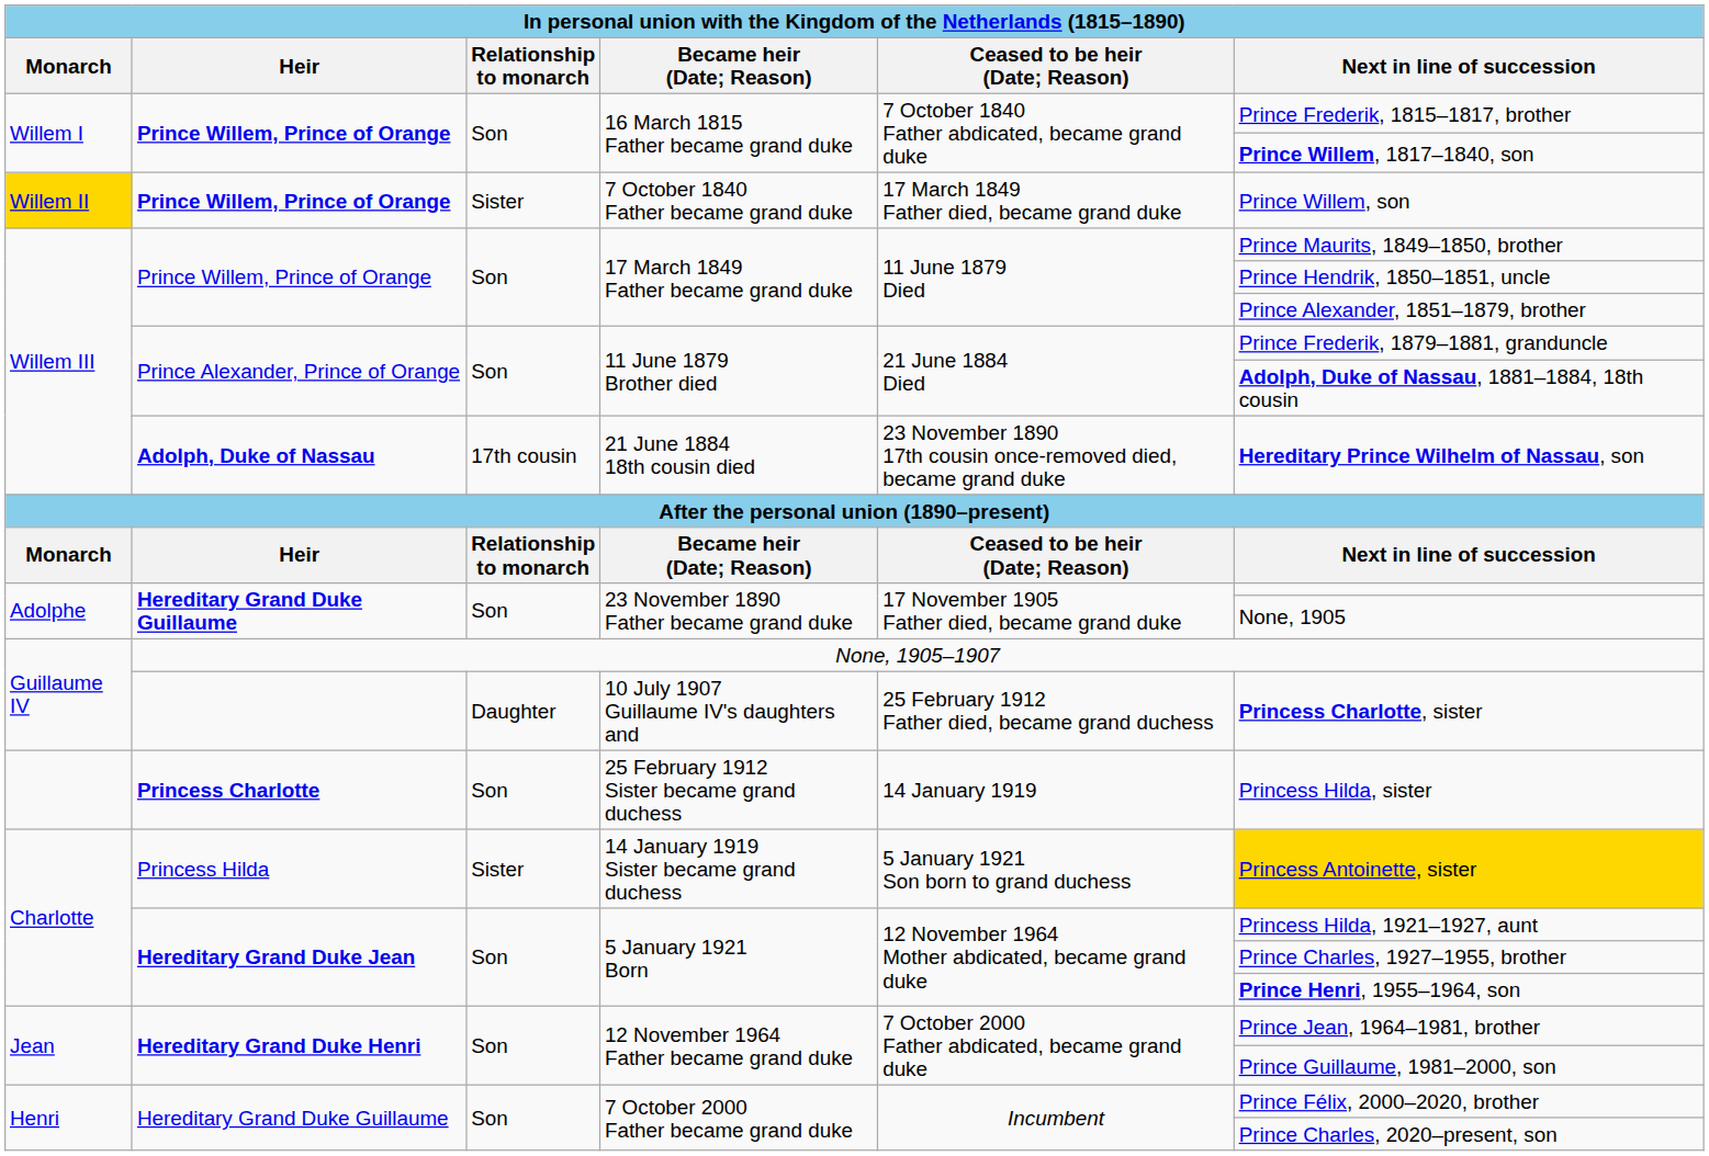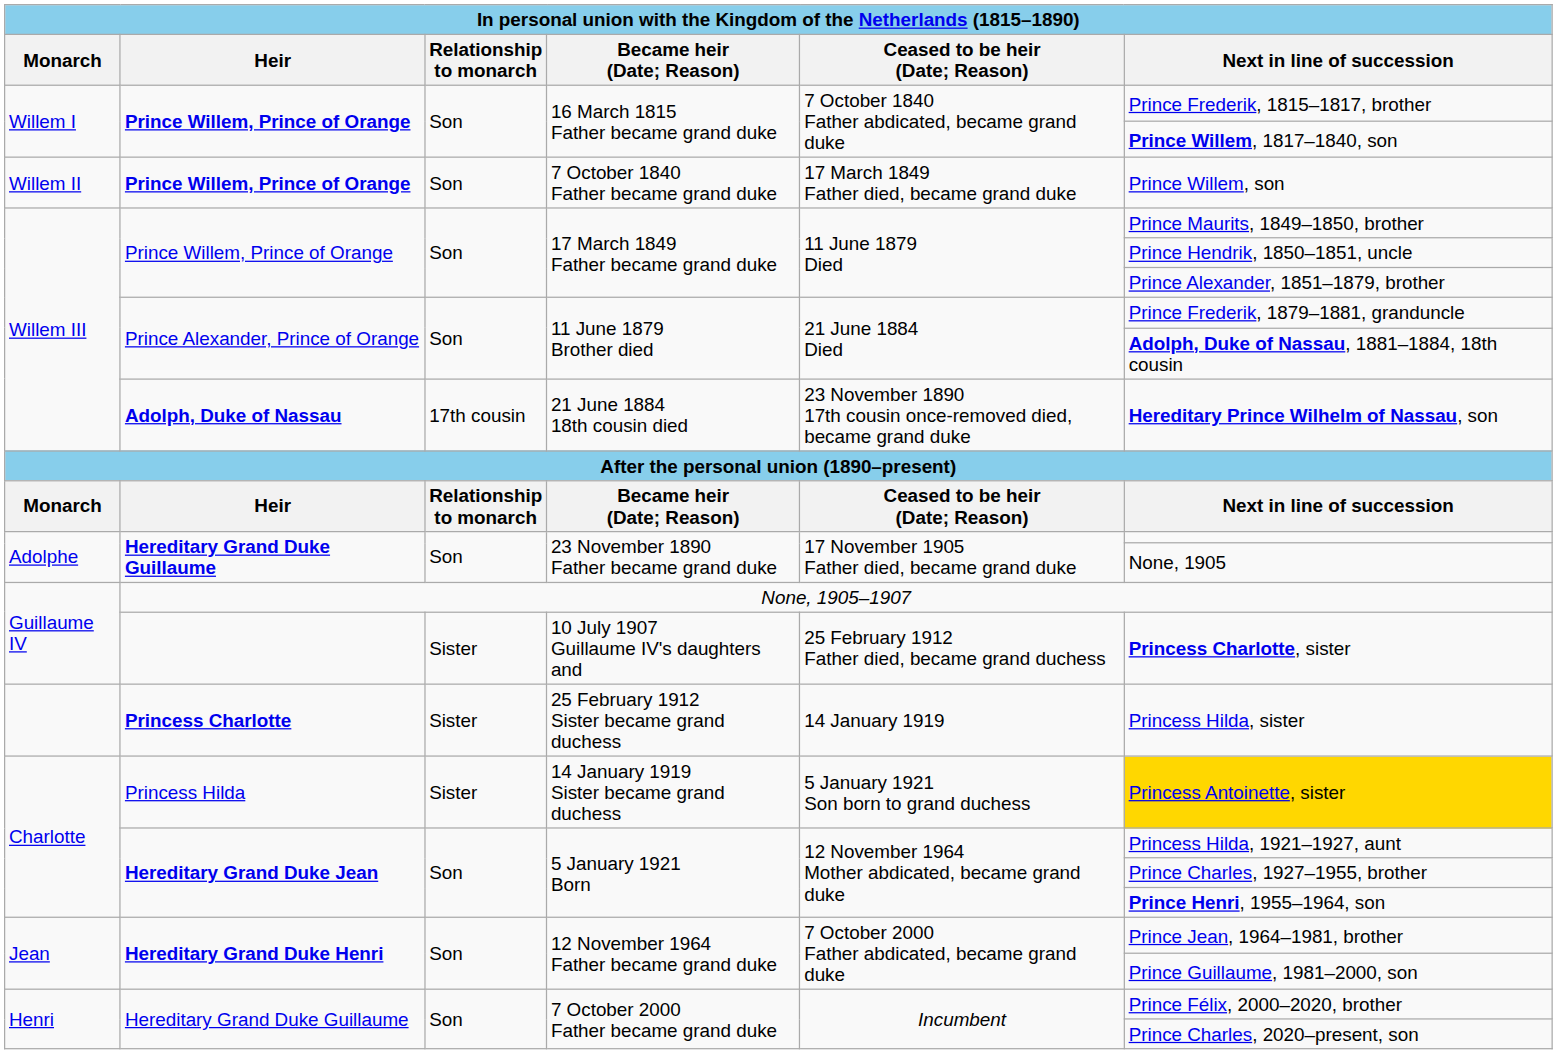 <table class="wikitable" style="font-size:95%">
 <tr>
 <th colspan="6" style="background: skyblue;">In personal union with the Kingdom of the <a href='#'>Netherlands</a> (1815–1890)</th>
 </tr>
 <tr>
 <th>Monarch</th>
 <th>Heir</th>
 <th>Relationship<br>to monarch</th>
 <th>Became heir<br>(Date; Reason)</th>
 <th>Ceased to be heir<br>(Date; Reason)</th>
 <th>Next in line of succession</th>
 </tr>
 <tr>
 <td rowspan="2"><a href='#'>Willem I</a></td>
 <td rowspan="2"><strong><a href='#'>Prince Willem, Prince of Orange</a></strong></td>
 <td rowspan="2">Son</td>
 <td rowspan="2">16 March 1815<br>Father became grand duke</td>
 <td rowspan="2">7 October 1840<br>Father abdicated, became grand duke</td>
 <td><a href='#'>Prince Frederik</a>, 1815–1817, brother</td>
 </tr>
 <tr>
 <td><strong><a href='#'>Prince Willem</a></strong>, 1817–1840, son</td>
 </tr>
 <tr>
-<td style="background: gold;"><a href='#'>Willem II</a></td>
+<td><a href='#'>Willem II</a></td>
 <td><strong><a href='#'>Prince Willem, Prince of Orange</a></strong></td>
-<td>Sister</td>
+<td>Son</td>
 <td>7 October 1840<br>Father became grand duke</td>
 <td>17 March 1849<br>Father died, became grand duke</td>
 <td><a href='#'>Prince Willem</a>, son</td>
 </tr>
 <tr>
 <td rowspan="6"><a href='#'>Willem III</a></td>
 <td rowspan="3"><a href='#'>Prince Willem, Prince of Orange</a></td>
 <td rowspan="3">Son</td>
 <td rowspan="3">17 March 1849<br>Father became grand duke</td>
 <td rowspan="3">11 June 1879<br>Died</td>
 <td><a href='#'>Prince Maurits</a>, 1849–1850, brother</td>
 </tr>
 <tr>
 <td><a href='#'>Prince Hendrik</a>, 1850–1851, uncle</td>
 </tr>
 <tr>
 <td><a href='#'>Prince Alexander</a>, 1851–1879, brother</td>
 </tr>
 <tr>
 <td rowspan="2"><a href='#'>Prince Alexander, Prince of Orange</a></td>
 <td rowspan="2">Son</td>
 <td rowspan="2">11 June 1879<br>Brother died</td>
 <td rowspan="2">21 June 1884<br>Died</td>
 <td><a href='#'>Prince Frederik</a>, 1879–1881, granduncle</td>
 </tr>
 <tr>
 <td><strong><a href='#'>Adolph, Duke of Nassau</a></strong>, 1881–1884, 18th cousin</td>
 </tr>
 <tr>
 <td><strong><a href='#'>Adolph, Duke of Nassau</a></strong></td>
 <td>17th cousin<br></td>
 <td>21 June 1884<br>18th cousin died</td>
 <td>23 November 1890<br>17th cousin once-removed died,<br>became grand duke</td>
 <td><strong><a href='#'>Hereditary Prince Wilhelm of Nassau</a></strong>, son</td>
 </tr>
 <tr>
 <th colspan="6" style="background: skyblue;">After the personal union (1890–present)</th>
 </tr>
 <tr>
 <th>Monarch</th>
 <th>Heir</th>
 <th>Relationship<br>to monarch</th>
 <th>Became heir<br>(Date; Reason)</th>
 <th>Ceased to be heir<br>(Date; Reason)</th>
 <th>Next in line of succession</th>
 </tr>
 <tr>
 <td rowspan="2"><a href='#'>Adolphe</a></td>
 <td rowspan="2"><strong><a href='#'>Hereditary Grand Duke Guillaume</a></strong></td>
 <td rowspan="2">Son</td>
 <td rowspan="2">23 November 1890<br>Father became grand duke</td>
 <td rowspan="2">17 November 1905<br>Father died, became grand duke</td>
 <td></td>
 </tr>
 <tr>
 <td>None, 1905</td>
 </tr>
 <tr>
 <td rowspan="2"><a href='#'>Guillaume IV</a></td>
 <td colspan="5" align="center"><em>None, 1905–1907</em></td>
 </tr>
 <tr>
 <td><strong></strong></td>
-<td>Daughter</td>
+<td>Sister</td>
 <td>10 July 1907<br>Guillaume IV's daughters and<br></td>
 <td>25 February 1912<br>Father died, became grand duchess</td>
 <td><strong><a href='#'>Princess Charlotte</a></strong>, sister</td>
 </tr>
 <tr>
 <td></td>
 <td><strong><a href='#'>Princess Charlotte</a></strong></td>
-<td>Son</td>
+<td>Sister</td>
 <td>25 February 1912<br>Sister became grand duchess</td>
 <td>14 January 1919<br></td>
 <td><a href='#'>Princess Hilda</a>, sister</td>
 </tr>
 <tr>
 <td rowspan="4"><a href='#'>Charlotte</a></td>
 <td><a href='#'>Princess Hilda</a></td>
 <td>Sister</td>
 <td>14 January 1919<br>Sister became grand duchess</td>
 <td>5 January 1921<br>Son born to grand duchess</td>
 <td style="background: gold;"><a href='#'>Princess Antoinette</a>, sister</td>
 </tr>
 <tr>
 <td rowspan="3"><strong><a href='#'>Hereditary Grand Duke Jean</a></strong></td>
 <td rowspan="3">Son</td>
 <td rowspan="3">5 January 1921<br>Born</td>
 <td rowspan="3">12 November 1964<br>Mother abdicated, became grand duke</td>
 <td><a href='#'>Princess Hilda</a>, 1921–1927, aunt</td>
 </tr>
 <tr>
 <td><a href='#'>Prince Charles</a>, 1927–1955, brother</td>
 </tr>
 <tr>
 <td><strong><a href='#'>Prince Henri</a></strong>, 1955–1964, son</td>
 </tr>
 <tr>
 <td rowspan="2"><a href='#'>Jean</a></td>
 <td rowspan="2"><strong><a href='#'>Hereditary Grand Duke Henri</a></strong></td>
 <td rowspan="2">Son</td>
 <td rowspan="2">12 November 1964<br>Father became grand duke</td>
 <td rowspan="2">7 October 2000<br>Father abdicated, became grand duke</td>
 <td><a href='#'>Prince Jean</a>, 1964–1981, brother</td>
 </tr>
 <tr>
 <td><a href='#'>Prince Guillaume</a>, 1981–2000, son</td>
 </tr>
 <tr>
 <td rowspan="2"><a href='#'>Henri</a></td>
 <td rowspan="2"><a href='#'>Hereditary Grand Duke Guillaume</a></td>
 <td rowspan="2">Son</td>
 <td rowspan="2">7 October 2000<br>Father became grand duke</td>
 <td rowspan="2" style="text-align: center;"><em>Incumbent</em></td>
 <td><a href='#'>Prince Félix</a>, 2000–2020, brother</td>
 </tr>
 <tr>
 <td><a href='#'>Prince Charles</a>, 2020–present, son</td>
 </tr>
 </table>
